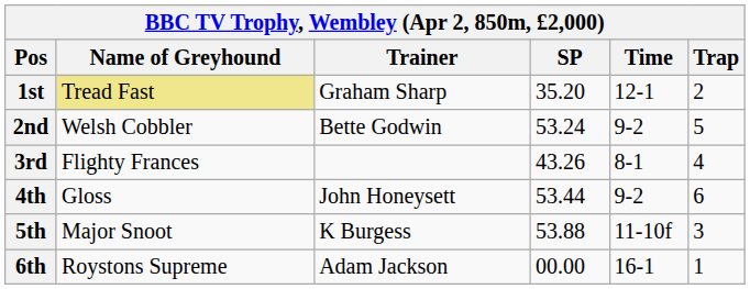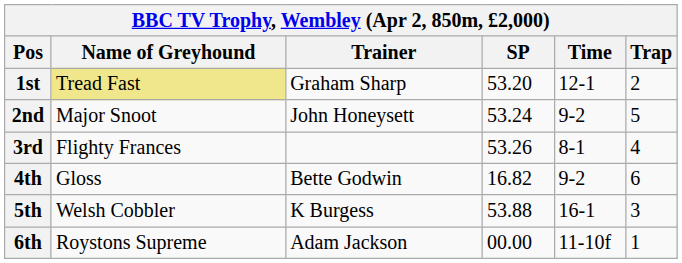 <table class="wikitable">
 <tr>
 <th colspan="6"><a href='#'>BBC TV Trophy</a>, <a href='#'>Wembley</a> (Apr 2, 850m, £2,000)</th>
 </tr>
 <tr>
 <th width=30>Pos</th>
 <th width=180>Name of Greyhound</th>
 <th width=150>Trainer</th>
 <th width=50>SP</th>
 <th width=50>Time</th>
 <th width=30>Trap</th>
 </tr>
 <tr>
 <th>1st</th>
 <td style="background: khaki;">Tread Fast</td>
 <td>Graham Sharp</td>
-<td>35.20</td>
+<td>53.20</td>
 <td>12-1</td>
 <td>2</td>
 </tr>
 <tr>
 <th>2nd</th>
-<td>Welsh Cobbler</td>
-<td>Bette Godwin</td>
+<td>Major Snoot</td>
+<td>John Honeysett</td>
 <td>53.24</td>
 <td>9-2</td>
 <td>5</td>
 </tr>
 <tr>
 <th>3rd</th>
 <td>Flighty Frances</td>
 <td></td>
-<td>43.26</td>
+<td>53.26</td>
 <td>8-1</td>
 <td>4</td>
 </tr>
 <tr>
 <th>4th</th>
 <td>Gloss</td>
-<td>John Honeysett</td>
-<td>53.44</td>
+<td>Bette Godwin</td>
+<td>16.82</td>
 <td>9-2</td>
 <td>6</td>
 </tr>
 <tr>
 <th>5th</th>
-<td>Major Snoot</td>
+<td>Welsh Cobbler</td>
 <td>K Burgess</td>
 <td>53.88</td>
-<td>11-10f</td>
+<td>16-1</td>
 <td>3</td>
 </tr>
 <tr>
 <th>6th</th>
 <td>Roystons Supreme</td>
 <td>Adam Jackson</td>
 <td>00.00</td>
-<td>16-1</td>
+<td>11-10f</td>
 <td>1</td>
 </tr>
 </table>
